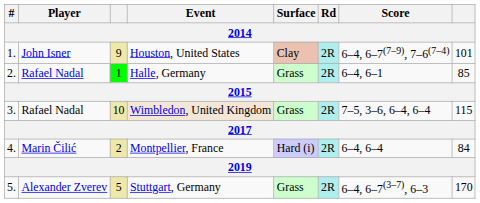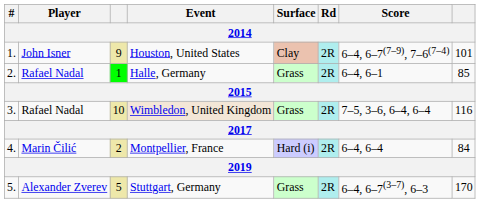 <table class="wikitable sortable">
 <tr>
 <th>#</th>
 <th>Player</th>
 <th></th>
 <th>Event</th>
 <th>Surface</th>
 <th class="unsortable">Rd</th>
 <th class="unsortable">Score</th>
 <th></th>
 </tr>
 <tr>
 <th colspan="8"><a href='#'>2014</a></th>
 </tr>
 <tr>
 <td>1.</td>
 <td> <a href='#'>John Isner</a></td>
 <td bgcolor="EEE8AA" align="center">9</td>
 <td><a href='#'>Houston</a>, United States</td>
 <td bgcolor="EBC2AF">Clay</td>
 <td bgcolor="afeeee">2R</td>
 <td>6–4, 6–7<sup>(7–9)</sup>, 7–6<sup>(7–4)</sup></td>
 <td align="center">101</td>
 </tr>
 <tr>
 <td>2.</td>
 <td> <a href='#'>Rafael Nadal</a></td>
 <td bgcolor="lime" align="center">1</td>
 <td><a href='#'>Halle</a>, Germany</td>
 <td bgcolor="CCFFCC">Grass</td>
 <td bgcolor="afeeee">2R</td>
 <td>6–4, 6–1</td>
 <td align="center">85</td>
 </tr>
 <tr>
 <th colspan="8"><a href='#'>2015</a></th>
 </tr>
 <tr>
 <td>3.</td>
 <td> Rafael Nadal</td>
 <td bgcolor="EEE8AA" align="center">10</td>
 <td bgcolor="f3e6d7"><a href='#'>Wimbledon</a>, United Kingdom</td>
 <td bgcolor="CCFFCC">Grass</td>
 <td bgcolor="afeeee">2R</td>
 <td>7–5, 3–6, 6–4, 6–4</td>
-<td align="center">115</td>
+<td align="center">116</td>
 </tr>
 <tr>
 <th colspan="8"><a href='#'>2017</a></th>
 </tr>
 <tr>
 <td>4.</td>
 <td> <a href='#'>Marin Čilić</a></td>
 <td bgcolor="EEE8AA" align="center">2</td>
 <td><a href='#'>Montpellier</a>, France</td>
 <td bgcolor="CCCCFF">Hard (i)</td>
 <td bgcolor="afeeee">2R</td>
 <td>6–4, 6–4</td>
 <td align="center">84</td>
 </tr>
 <tr>
 <th colspan="8"><a href='#'>2019</a></th>
 </tr>
 <tr>
 <td>5.</td>
 <td> <a href='#'>Alexander Zverev</a></td>
 <td bgcolor="EEE8AA" align="center">5</td>
 <td><a href='#'>Stuttgart</a>, Germany</td>
 <td bgcolor="CCFFCC">Grass</td>
 <td bgcolor="afeeee">2R</td>
 <td>6–4, 6–7<sup>(3–7)</sup>, 6–3</td>
 <td align="center">170</td>
 </tr>
 </table>
